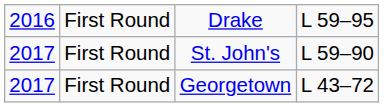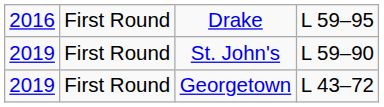 <table class=wikitable style="text-align:center">
 <tr>
 <td><a href='#'>2016</a></td>
 <td>First Round</td>
 <td><a href='#'>Drake</a></td>
 <td>L 59–95</td>
 </tr>
 <tr>
-<td><a href='#'>2017</a></td>
+<td><a href='#'>2019</a></td>
 <td>First Round</td>
 <td><a href='#'>St. John's</a></td>
 <td>L 59–90</td>
 </tr>
 <tr>
-<td><a href='#'>2017</a></td>
+<td><a href='#'>2019</a></td>
 <td>First Round</td>
 <td><a href='#'>Georgetown</a></td>
 <td>L 43–72</td>
 </tr>
 </table>
